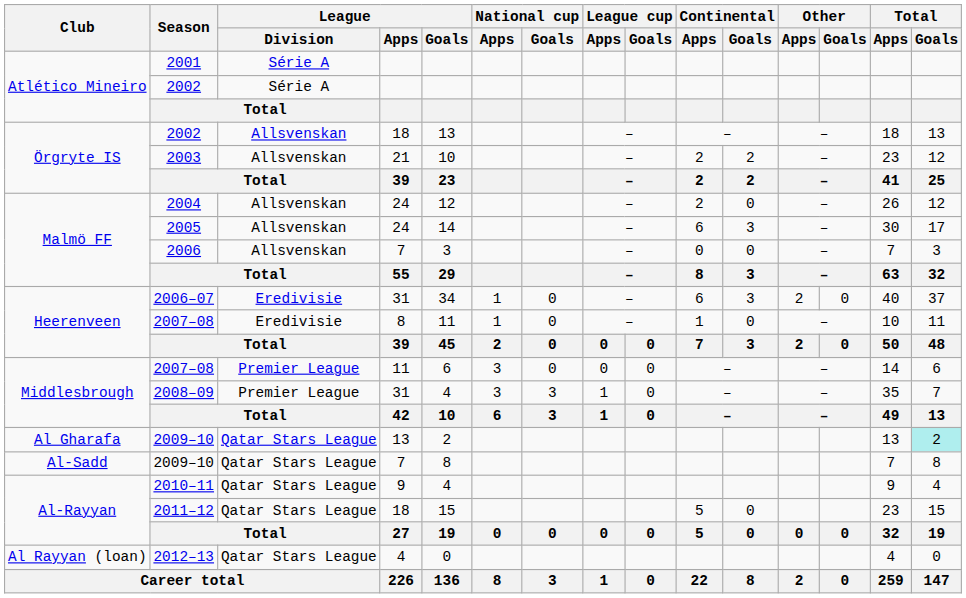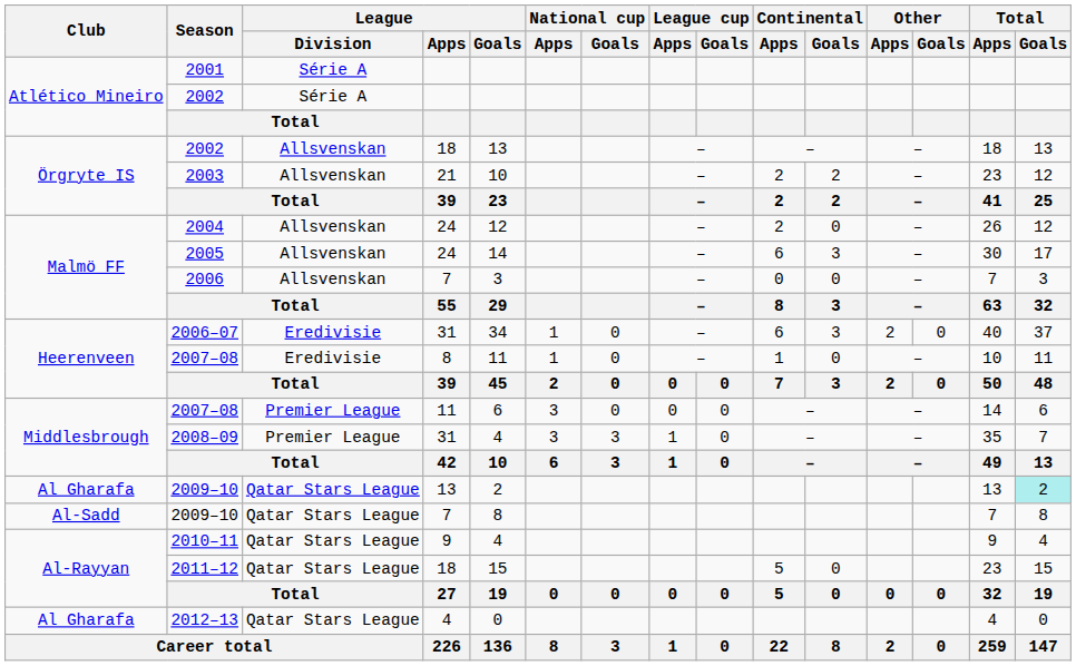 <table class="wikitable" style="text-align:center">
 <tr>
 <th rowspan="2">Club</th>
 <th rowspan="2">Season</th>
 <th colspan="3">League</th>
 <th colspan="2">National cup</th>
 <th colspan="2">League cup</th>
 <th colspan="2">Continental</th>
 <th colspan="2">Other</th>
 <th colspan="2">Total</th>
 </tr>
 <tr>
 <th>Division</th>
 <th>Apps</th>
 <th>Goals</th>
 <th>Apps</th>
 <th>Goals</th>
 <th>Apps</th>
 <th>Goals</th>
 <th>Apps</th>
 <th>Goals</th>
 <th>Apps</th>
 <th>Goals</th>
 <th>Apps</th>
 <th>Goals</th>
 </tr>
 <tr>
 <td rowspan="3"><a href='#'>Atlético Mineiro</a></td>
 <td><a href='#'>2001</a></td>
 <td><a href='#'>Série A</a></td>
 <td></td>
 <td></td>
 <td></td>
 <td></td>
 <td></td>
 <td></td>
 <td></td>
 <td></td>
 <td></td>
 <td></td>
 <td></td>
 <td></td>
 </tr>
 <tr>
 <td><a href='#'>2002</a></td>
 <td>Série A</td>
 <td></td>
 <td></td>
 <td></td>
 <td></td>
 <td></td>
 <td></td>
 <td></td>
 <td></td>
 <td></td>
 <td></td>
 <td></td>
 <td></td>
 </tr>
 <tr>
 <th colspan="2">Total</th>
 <th></th>
 <th></th>
 <th></th>
 <th></th>
 <th></th>
 <th></th>
 <th></th>
 <th></th>
 <th></th>
 <th></th>
 <th></th>
 <th></th>
 </tr>
 <tr>
 <td rowspan="3"><a href='#'>Örgryte IS</a></td>
 <td><a href='#'>2002</a></td>
 <td><a href='#'>Allsvenskan</a></td>
 <td>18</td>
 <td>13</td>
 <td></td>
 <td></td>
 <td colspan="2">–</td>
 <td colspan="2">–</td>
 <td colspan="2">–</td>
 <td>18</td>
 <td>13</td>
 </tr>
 <tr>
 <td><a href='#'>2003</a></td>
 <td>Allsvenskan</td>
 <td>21</td>
 <td>10</td>
 <td></td>
 <td></td>
 <td colspan="2">–</td>
 <td>2</td>
 <td>2</td>
 <td colspan="2">–</td>
 <td>23</td>
 <td>12</td>
 </tr>
 <tr>
 <th colspan="2">Total</th>
 <th>39</th>
 <th>23</th>
 <th></th>
 <th></th>
 <th colspan="2">–</th>
 <th>2</th>
 <th>2</th>
 <th colspan="2">–</th>
 <th>41</th>
 <th>25</th>
 </tr>
 <tr>
 <td rowspan="4"><a href='#'>Malmö FF</a></td>
 <td><a href='#'>2004</a></td>
 <td>Allsvenskan</td>
 <td>24</td>
 <td>12</td>
 <td></td>
 <td></td>
 <td colspan="2">–</td>
 <td>2</td>
 <td>0</td>
 <td colspan="2">–</td>
 <td>26</td>
 <td>12</td>
 </tr>
 <tr>
 <td><a href='#'>2005</a></td>
 <td>Allsvenskan</td>
 <td>24</td>
 <td>14</td>
 <td></td>
 <td></td>
 <td colspan="2">–</td>
 <td>6</td>
 <td>3</td>
 <td colspan="2">–</td>
 <td>30</td>
 <td>17</td>
 </tr>
 <tr>
 <td><a href='#'>2006</a></td>
 <td>Allsvenskan</td>
 <td>7</td>
 <td>3</td>
 <td></td>
 <td></td>
 <td colspan="2">–</td>
 <td>0</td>
 <td>0</td>
 <td colspan="2">–</td>
 <td>7</td>
 <td>3</td>
 </tr>
 <tr>
 <th colspan="2">Total</th>
 <th>55</th>
 <th>29</th>
 <th></th>
 <th></th>
 <th colspan="2">–</th>
 <th>8</th>
 <th>3</th>
 <th colspan="2">–</th>
 <th>63</th>
 <th>32</th>
 </tr>
 <tr>
 <td rowspan="3"><a href='#'>Heerenveen</a></td>
 <td><a href='#'>2006–07</a></td>
 <td><a href='#'>Eredivisie</a></td>
 <td>31</td>
 <td>34</td>
 <td>1</td>
 <td>0</td>
 <td colspan="2">–</td>
 <td>6</td>
 <td>3</td>
 <td>2</td>
 <td>0</td>
 <td>40</td>
 <td>37</td>
 </tr>
 <tr>
 <td><a href='#'>2007–08</a></td>
 <td>Eredivisie</td>
 <td>8</td>
 <td>11</td>
 <td>1</td>
 <td>0</td>
 <td colspan="2">–</td>
 <td>1</td>
 <td>0</td>
 <td colspan="2">–</td>
 <td>10</td>
 <td>11</td>
 </tr>
 <tr>
 <th colspan="2">Total</th>
 <th>39</th>
 <th>45</th>
 <th>2</th>
 <th>0</th>
 <th>0</th>
 <th>0</th>
 <th>7</th>
 <th>3</th>
 <th>2</th>
 <th>0</th>
 <th>50</th>
 <th>48</th>
 </tr>
 <tr>
 <td rowspan="3"><a href='#'>Middlesbrough</a></td>
 <td><a href='#'>2007–08</a></td>
 <td><a href='#'>Premier League</a></td>
 <td>11</td>
 <td>6</td>
 <td>3</td>
 <td>0</td>
 <td>0</td>
 <td>0</td>
 <td colspan="2">–</td>
 <td colspan="2">–</td>
 <td>14</td>
 <td>6</td>
 </tr>
 <tr>
 <td><a href='#'>2008–09</a></td>
 <td>Premier League</td>
 <td>31</td>
 <td>4</td>
 <td>3</td>
 <td>3</td>
 <td>1</td>
 <td>0</td>
 <td colspan="2">–</td>
 <td colspan="2">–</td>
 <td>35</td>
 <td>7</td>
 </tr>
 <tr>
 <th colspan="2">Total</th>
 <th>42</th>
 <th>10</th>
 <th>6</th>
 <th>3</th>
 <th>1</th>
 <th>0</th>
 <th colspan="2">–</th>
 <th colspan="2">–</th>
 <th>49</th>
 <th>13</th>
 </tr>
 <tr>
 <td><a href='#'>Al Gharafa</a></td>
 <td><a href='#'>2009–10</a></td>
 <td><a href='#'>Qatar Stars League</a></td>
 <td>13</td>
 <td>2</td>
 <td></td>
 <td></td>
 <td></td>
 <td></td>
 <td></td>
 <td></td>
 <td></td>
 <td></td>
 <td>13</td>
 <td style="background: paleturquoise;">2</td>
 </tr>
 <tr>
 <td><a href='#'>Al-Sadd</a></td>
 <td>2009–10</td>
 <td>Qatar Stars League</td>
 <td>7</td>
 <td>8</td>
 <td></td>
 <td></td>
 <td></td>
 <td></td>
 <td></td>
 <td></td>
 <td></td>
 <td></td>
 <td>7</td>
 <td>8</td>
 </tr>
 <tr>
 <td rowspan="3"><a href='#'>Al-Rayyan</a></td>
 <td><a href='#'>2010–11</a></td>
 <td>Qatar Stars League</td>
 <td>9</td>
 <td>4</td>
 <td></td>
 <td></td>
 <td></td>
 <td></td>
 <td></td>
 <td></td>
 <td></td>
 <td></td>
 <td>9</td>
 <td>4</td>
 </tr>
 <tr>
 <td><a href='#'>2011–12</a></td>
 <td>Qatar Stars League</td>
 <td>18</td>
 <td>15</td>
 <td></td>
 <td></td>
 <td></td>
 <td></td>
 <td>5</td>
 <td>0</td>
 <td></td>
 <td></td>
 <td>23</td>
 <td>15</td>
 </tr>
 <tr>
 <th colspan="2">Total</th>
 <th>27</th>
 <th>19</th>
 <th>0</th>
 <th>0</th>
 <th>0</th>
 <th>0</th>
 <th>5</th>
 <th>0</th>
 <th>0</th>
 <th>0</th>
 <th>32</th>
 <th>19</th>
 </tr>
 <tr>
-<td><a href='#'>Al Rayyan</a> (loan)</td>
+<td><a href='#'>Al Gharafa</a></td>
 <td><a href='#'>2012–13</a></td>
 <td>Qatar Stars League</td>
 <td>4</td>
 <td>0</td>
 <td></td>
 <td></td>
 <td></td>
 <td></td>
 <td></td>
 <td></td>
 <td></td>
 <td></td>
 <td>4</td>
 <td>0</td>
 </tr>
 <tr>
 <th colspan="3">Career total</th>
 <th>226</th>
 <th>136</th>
 <th>8</th>
 <th>3</th>
 <th>1</th>
 <th>0</th>
 <th>22</th>
 <th>8</th>
 <th>2</th>
 <th>0</th>
 <th>259</th>
 <th>147</th>
 </tr>
 </table>
